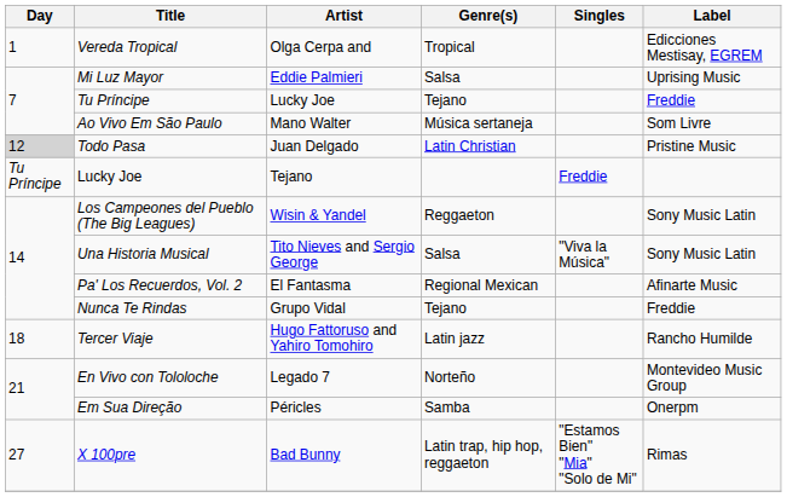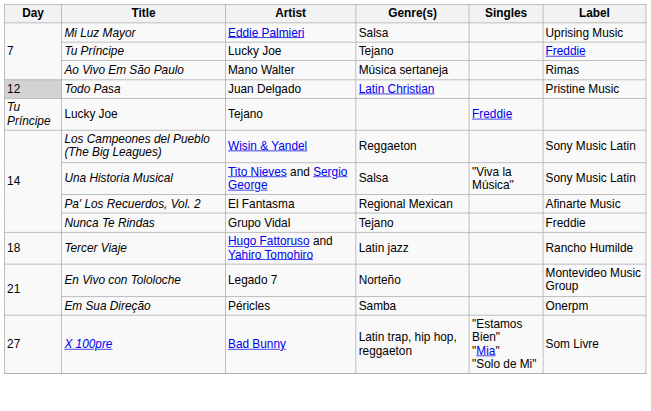 <table class="wikitable sortable" style="text-align: left;">
 <tr>
 <th>Day</th>
 <th>Title</th>
 <th>Artist</th>
 <th>Genre(s)</th>
 <th>Singles</th>
 <th>Label</th>
-</tr>
-<tr>
-<td>1</td>
-<td><em>Vereda Tropical</em></td>
-<td>Olga Cerpa and</td>
-<td>Tropical</td>
-<td></td>
-<td>Edicciones Mestisay, <a href='#'>EGREM</a></td>
 </tr>
 <tr>
 <td rowspan="3">7</td>
 <td><em>Mi Luz Mayor</em></td>
 <td><a href='#'>Eddie Palmieri</a></td>
 <td>Salsa</td>
 <td></td>
 <td>Uprising Music</td>
 </tr>
 <tr>
 <td><em>Tu Príncipe</em></td>
 <td>Lucky Joe</td>
 <td>Tejano</td>
 <td></td>
 <td><a href='#'>Freddie</a></td>
 </tr>
 <tr>
 <td><em>Ao Vivo Em São Paulo</em></td>
 <td>Mano Walter</td>
 <td>Música sertaneja</td>
 <td></td>
-<td>Som Livre</td>
+<td>Rimas</td>
 </tr>
 <tr>
 <td style="background: lightgrey;">12</td>
 <td><em>Todo Pasa</em></td>
 <td>Juan Delgado</td>
 <td><a href='#'>Latin Christian</a></td>
 <td></td>
 <td>Pristine Music</td>
 </tr>
 <tr>
 <td><em>Tu Príncipe</em></td>
 <td>Lucky Joe</td>
 <td>Tejano</td>
 <td></td>
 <td><a href='#'>Freddie</a></td>
 </tr>
 <tr>
 <td rowspan="4">14</td>
 <td><em>Los Campeones del Pueblo (The Big Leagues)</em></td>
 <td><a href='#'>Wisin & Yandel</a></td>
 <td>Reggaeton</td>
 <td></td>
 <td>Sony Music Latin</td>
 </tr>
 <tr>
 <td><em>Una Historia Musical</em></td>
 <td><a href='#'>Tito Nieves</a> and <a href='#'>Sergio George</a></td>
 <td>Salsa</td>
 <td>"Viva la Música"</td>
 <td>Sony Music Latin</td>
 </tr>
 <tr>
 <td><em>Pa' Los Recuerdos, Vol. 2</em></td>
 <td>El Fantasma</td>
 <td>Regional Mexican</td>
 <td></td>
 <td>Afinarte Music</td>
 </tr>
 <tr>
 <td><em>Nunca Te Rindas</em></td>
 <td>Grupo Vidal</td>
 <td>Tejano</td>
 <td></td>
 <td>Freddie</td>
 </tr>
 <tr>
 <td>18</td>
 <td><em>Tercer Viaje</em></td>
 <td><a href='#'>Hugo Fattoruso</a> and <a href='#'>Yahiro Tomohiro</a></td>
 <td>Latin jazz</td>
 <td></td>
 <td>Rancho Humilde</td>
 </tr>
 <tr>
 <td rowspan="2">21</td>
 <td><em>En Vivo con Tololoche</em></td>
 <td>Legado 7</td>
 <td>Norteño</td>
 <td></td>
 <td>Montevideo Music Group</td>
 </tr>
 <tr>
 <td><em>Em Sua Direção</em></td>
 <td>Péricles</td>
 <td>Samba</td>
 <td></td>
 <td>Onerpm</td>
 </tr>
 <tr>
 <td>27</td>
 <td><em><a href='#'>X 100pre</a></em></td>
 <td><a href='#'>Bad Bunny</a></td>
 <td>Latin trap, hip hop, reggaeton</td>
 <td>"Estamos Bien"<br>"<a href='#'>Mia</a>"<br>"Solo de Mi"</td>
-<td>Rimas</td>
+<td>Som Livre</td>
 </tr>
 <tr>
 </tr>
 </table>
